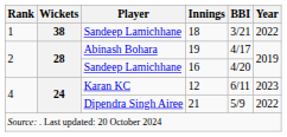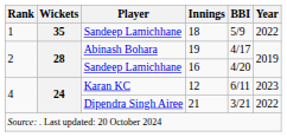 <table class="wikitable plainrowheaders">
 <tr>
 <th scope="col">Rank</th>
 <th scope="col">Wickets</th>
 <th scope="col">Player</th>
 <th scope="col">Innings</th>
 <th>BBI</th>
 <th scope="col">Year</th>
 </tr>
 <tr>
 <td>1</td>
-<th>38</th>
+<th>35</th>
 <td><a href='#'>Sandeep Lamichhane</a></td>
 <td>18</td>
-<td>3/21</td>
+<td>5/9</td>
 <td>2022</td>
 </tr>
 <tr>
 <td rowspan="2">2</td>
 <th rowspan="2"><strong>28</strong></th>
 <td><a href='#'>Abinash Bohara</a></td>
 <td>19</td>
 <td>4/17</td>
 <td rowspan="2">2019</td>
 </tr>
 <tr>
 <td><a href='#'>Sandeep Lamichhane</a></td>
 <td>16</td>
 <td>4/20</td>
 </tr>
 <tr>
 <td rowspan="2">4</td>
 <th rowspan="2">24</th>
 <td><a href='#'>Karan KC</a></td>
 <td>12</td>
 <td>6/11</td>
 <td>2023</td>
 </tr>
 <tr>
 <td><a href='#'>Dipendra Singh Airee</a></td>
 <td>21</td>
-<td>5/9</td>
+<td>3/21</td>
 <td>2022</td>
 </tr>
 <tr class="sortbottom">
 <td colspan="6"><small><em>Source: </em>. Last updated: 20 October 2024</small></td>
 </tr>
 </table>
